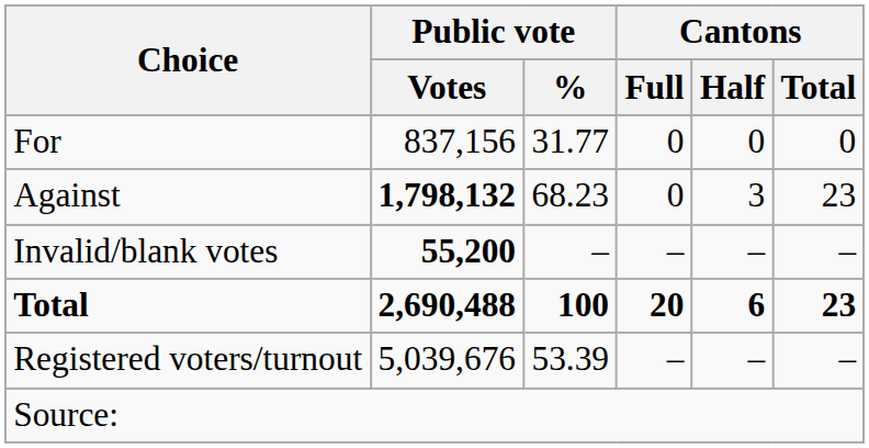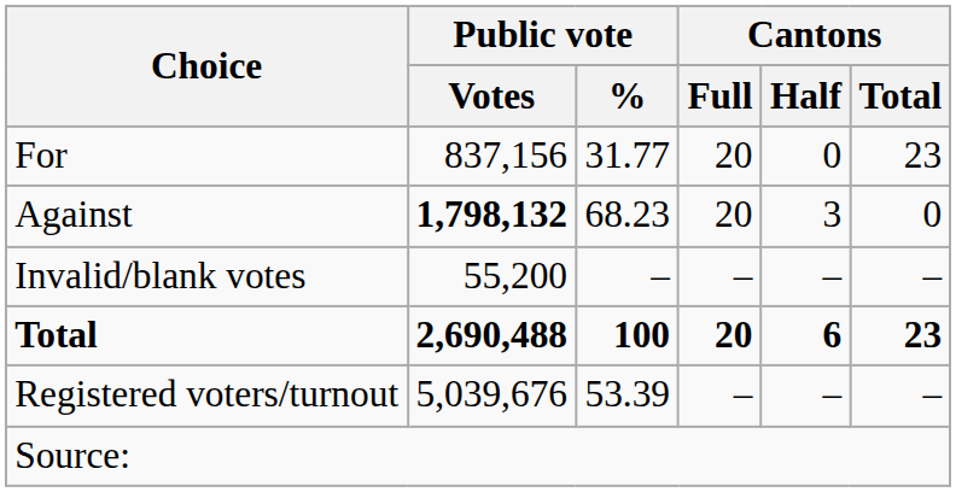 <table class=wikitable style=text-align:right>
 <tr>
 <th rowspan=2>Choice</th>
 <th colspan=2>Public vote</th>
 <th colspan=3>Cantons</th>
 </tr>
 <tr>
 <th>Votes</th>
 <th>%</th>
 <th>Full</th>
 <th>Half</th>
 <th>Total</th>
 </tr>
 <tr>
 <td align=left>For</td>
 <td>837,156</td>
 <td>31.77</td>
+<td>20</td>
 <td>0</td>
-<td>0</td>
-<td>0</td>
+<td>23</td>
 </tr>
 <tr>
 <td align=left>Against</td>
 <td><strong>1,798,132</strong></td>
 <td>68.23</td>
+<td>20</td>
+<td>3</td>
 <td>0</td>
-<td>3</td>
-<td>23</td>
 </tr>
 <tr>
 <td align=left>Invalid/blank votes</td>
-<td><strong>55,200</strong></td>
+<td>55,200</td>
 <td>–</td>
 <td>–</td>
 <td>–</td>
 <td>–</td>
 </tr>
 <tr>
 <td align=left><strong>Total</strong></td>
 <td><strong>2,690,488</strong></td>
 <td><strong>100</strong></td>
 <td><strong>20</strong></td>
 <td><strong>6</strong></td>
 <td><strong>23</strong></td>
 </tr>
 <tr>
 <td align=left>Registered voters/turnout</td>
 <td>5,039,676</td>
 <td>53.39</td>
 <td>–</td>
 <td>–</td>
 <td>–</td>
 </tr>
 <tr>
 <td align=left colspan=6>Source: </td>
 </tr>
 </table>
